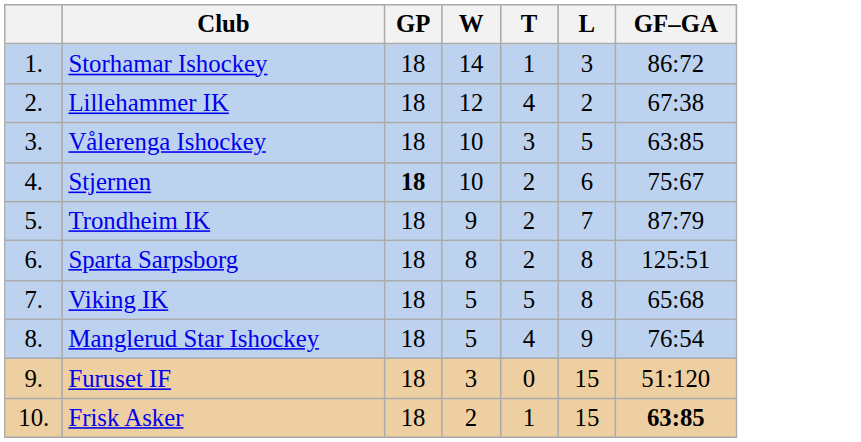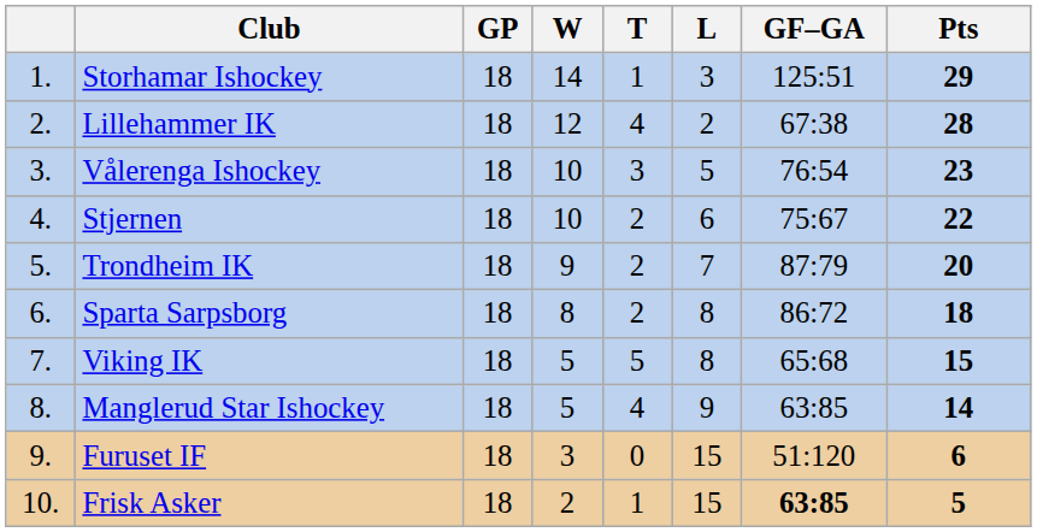 <table class="wikitable">
 <tr>
 <th width="30"></th>
 <th width="200">Club</th>
 <th width="30">GP</th>
 <th width="30">W</th>
 <th width="30">T</th>
 <th width="30">L</th>
 <th width="70">GF–GA</th>
+<th width="70">Pts</th>
 </tr>
 <tr bgcolor="#BCD2EE" align="center">
 <td>1.</td>
 <td align="left"><a href='#'>Storhamar Ishockey</a></td>
 <td>18</td>
 <td>14</td>
 <td>1</td>
 <td>3</td>
-<td>86:72</td>
+<td>125:51</td>
+<td><strong>29</strong></td>
 </tr>
 <tr bgcolor="#BCD2EE" align="center">
 <td>2.</td>
 <td align="left"><a href='#'>Lillehammer IK</a></td>
 <td>18</td>
 <td>12</td>
 <td>4</td>
 <td>2</td>
 <td>67:38</td>
+<td><strong>28</strong></td>
 </tr>
 <tr bgcolor="#BCD2EE" align="center">
 <td>3.</td>
 <td align="left"><a href='#'>Vålerenga Ishockey</a></td>
 <td>18</td>
 <td>10</td>
 <td>3</td>
 <td>5</td>
-<td>63:85</td>
+<td>76:54</td>
+<td><strong>23</strong></td>
 </tr>
 <tr bgcolor="#BCD2EE" align="center">
 <td>4.</td>
 <td align="left"><a href='#'>Stjernen</a></td>
-<td><strong>18</strong></td>
+<td>18</td>
 <td>10</td>
 <td>2</td>
 <td>6</td>
 <td>75:67</td>
+<td><strong>22</strong></td>
 </tr>
 <tr bgcolor="#BCD2EE" align="center">
 <td>5.</td>
 <td align="left"><a href='#'>Trondheim IK</a></td>
 <td>18</td>
 <td>9</td>
 <td>2</td>
 <td>7</td>
 <td>87:79</td>
+<td><strong>20</strong></td>
 </tr>
 <tr bgcolor="#BCD2EE" align="center">
 <td>6.</td>
 <td align="left"><a href='#'>Sparta Sarpsborg</a></td>
 <td>18</td>
 <td>8</td>
 <td>2</td>
 <td>8</td>
-<td>125:51</td>
+<td>86:72</td>
+<td><strong>18</strong></td>
 </tr>
 <tr bgcolor="#BCD2EE" align="center">
 <td>7.</td>
 <td align="left"><a href='#'>Viking IK</a></td>
 <td>18</td>
 <td>5</td>
 <td>5</td>
 <td>8</td>
 <td>65:68</td>
+<td><strong>15</strong></td>
 </tr>
 <tr bgcolor="#BCD2EE" align="center">
 <td>8.</td>
 <td align="left"><a href='#'>Manglerud Star Ishockey</a></td>
 <td>18</td>
 <td>5</td>
 <td>4</td>
 <td>9</td>
-<td>76:54</td>
+<td>63:85</td>
+<td><strong>14</strong></td>
 </tr>
 <tr bgcolor="#EECFA1" align="center">
 <td>9.</td>
 <td align="left"><a href='#'>Furuset IF</a></td>
 <td>18</td>
 <td>3</td>
 <td>0</td>
 <td>15</td>
 <td>51:120</td>
+<td><strong>6</strong></td>
 </tr>
 <tr bgcolor="#EECFA1" align="center">
 <td>10.</td>
 <td align="left"><a href='#'>Frisk Asker</a></td>
 <td>18</td>
 <td>2</td>
 <td>1</td>
 <td>15</td>
 <td><strong>63:85</strong></td>
+<td><strong>5</strong></td>
 </tr>
 </table>
